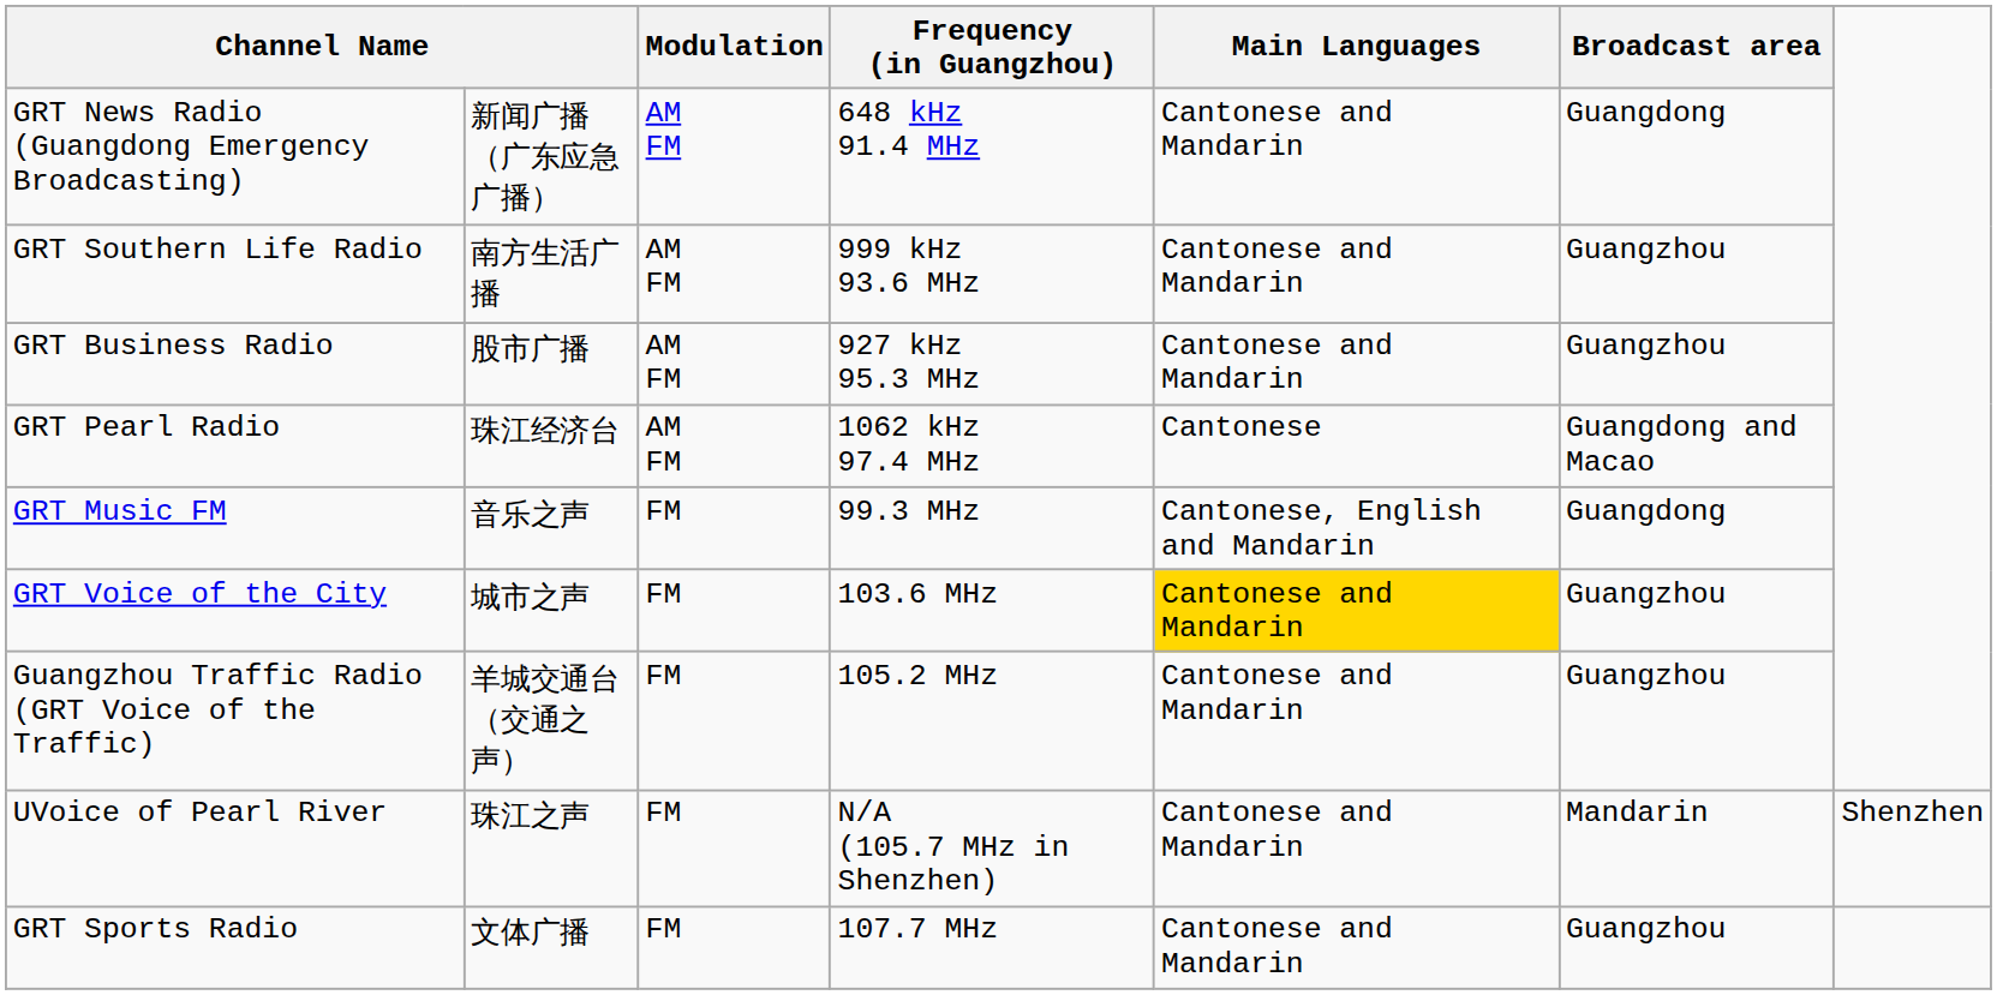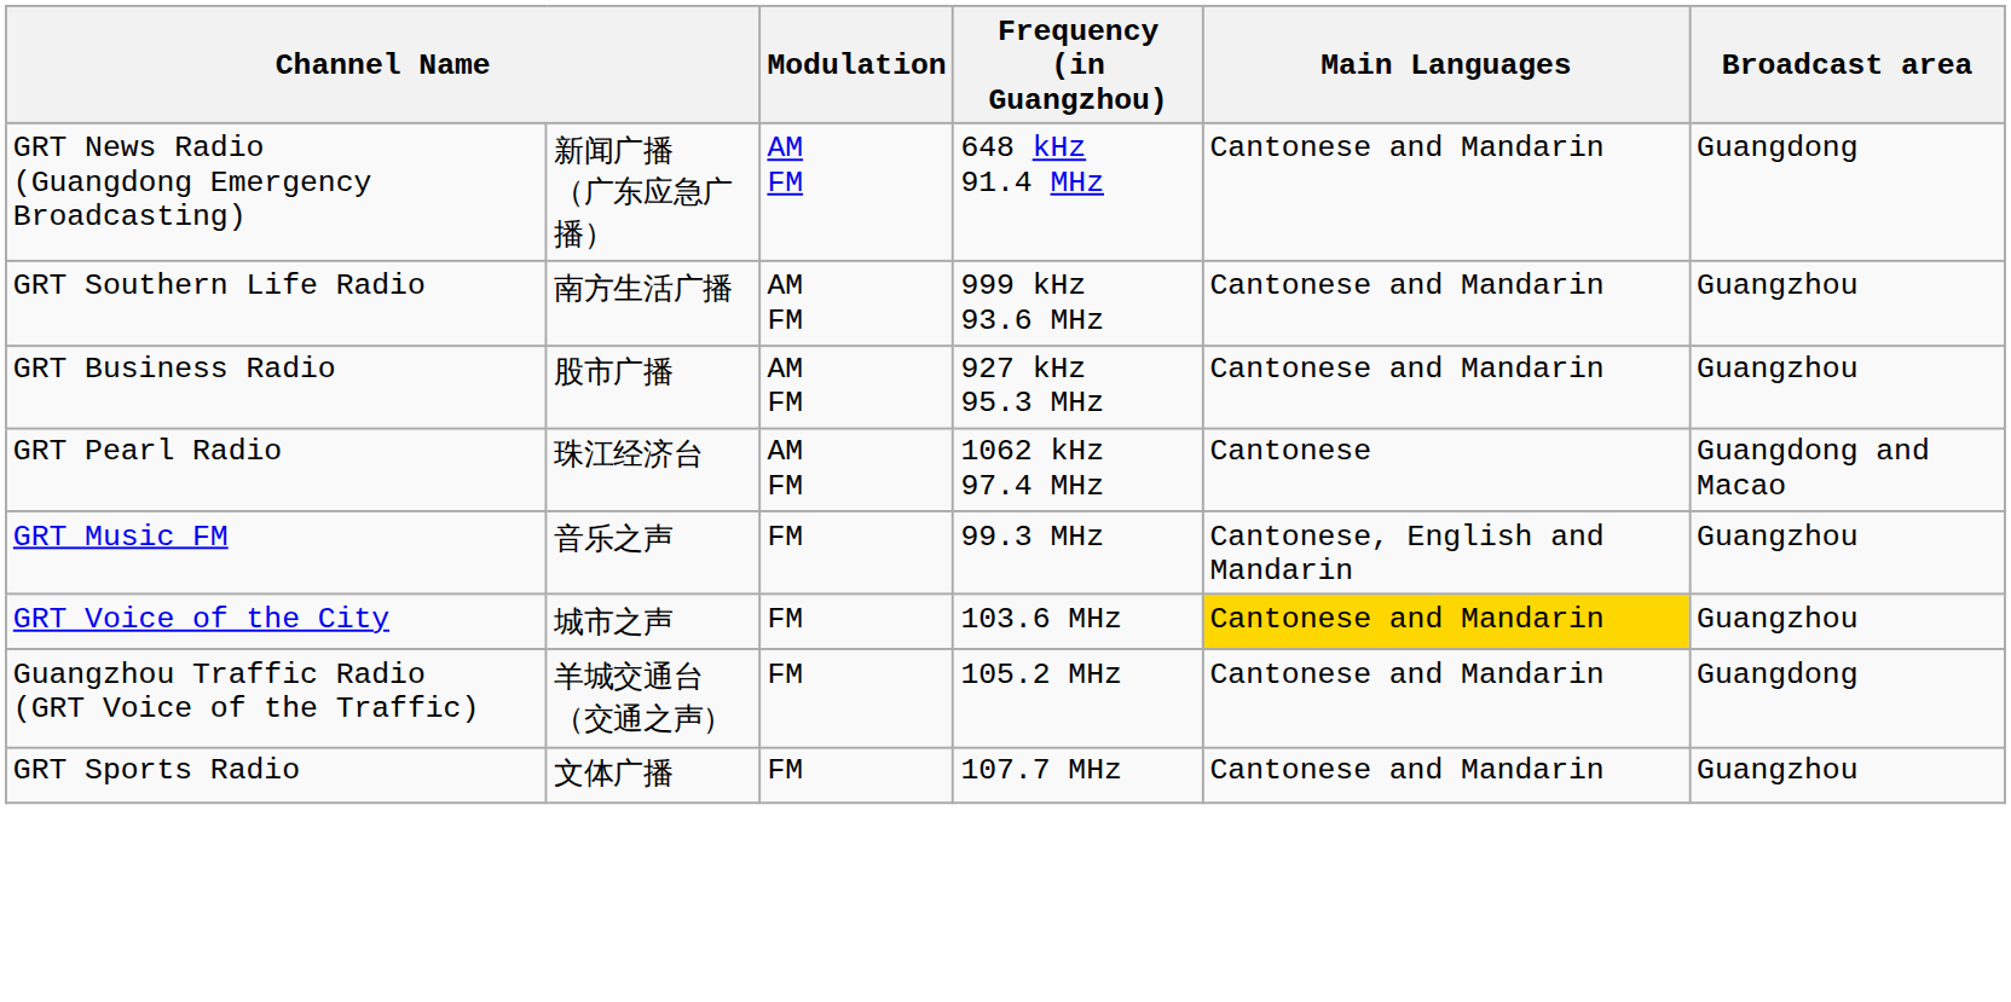 <table class=wikitable>
 <tr>
 <th colspan="2">Channel Name</th>
 <th>Modulation</th>
 <th>Frequency <br>(in Guangzhou)</th>
 <th>Main Languages</th>
 <th>Broadcast area</th>
 </tr>
 <tr valign=top>
 <td>GRT News Radio<br>(Guangdong Emergency Broadcasting)</td>
 <td>新闻广播<br>（广东应急广播）</td>
 <td><a href='#'>AM</a><br><a href='#'>FM</a></td>
 <td>648 <a href='#'>kHz</a> <br>91.4 <a href='#'>MHz</a></td>
 <td>Cantonese and Mandarin</td>
 <td>Guangdong</td>
 </tr>
 <tr valign=top>
 <td>GRT Southern Life Radio</td>
 <td>南方生活广播</td>
 <td>AM<br>FM</td>
 <td>999 kHz <br>93.6 MHz</td>
 <td>Cantonese and Mandarin</td>
 <td>Guangzhou</td>
 </tr>
 <tr valign=top>
 <td>GRT Business Radio</td>
 <td>股市广播</td>
 <td>AM <br>FM</td>
 <td>927 kHz <br>95.3 MHz</td>
 <td>Cantonese and Mandarin</td>
 <td>Guangzhou</td>
 </tr>
 <tr valign=top>
 <td>GRT Pearl Radio</td>
 <td>珠江经济台</td>
 <td>AM<br>FM</td>
 <td>1062 kHz<br> 97.4 MHz</td>
 <td>Cantonese</td>
 <td>Guangdong and Macao</td>
 </tr>
 <tr valign=top>
 <td><a href='#'>GRT Music FM</a></td>
 <td>音乐之声</td>
 <td>FM</td>
 <td>99.3 MHz</td>
 <td>Cantonese, English and Mandarin</td>
-<td>Guangdong</td>
+<td>Guangzhou</td>
 </tr>
 <tr valign=top>
 <td><a href='#'>GRT Voice of the City</a></td>
 <td>城市之声</td>
 <td>FM</td>
 <td>103.6 MHz</td>
 <td style="background: gold;">Cantonese and Mandarin</td>
 <td>Guangzhou</td>
 </tr>
 <tr valign=top>
 <td>Guangzhou Traffic Radio<br>(GRT Voice of the Traffic)</td>
 <td>羊城交通台<br>（交通之声）</td>
 <td>FM</td>
 <td>105.2 MHz</td>
 <td>Cantonese and Mandarin</td>
-<td>Guangzhou</td>
-</tr>
-<tr valign=top>
-<td>UVoice of Pearl River</td>
-<td>珠江之声</td>
-<td>FM</td>
-<td>N/A<br>(105.7 MHz in Shenzhen)</td>
-<td>Cantonese and Mandarin</td>
-<td>Mandarin</td>
-<td>Shenzhen</td>
+<td>Guangdong</td>
 </tr>
 <tr valign=top>
 <td>GRT Sports Radio</td>
 <td>文体广播</td>
 <td>FM</td>
 <td>107.7 MHz</td>
 <td>Cantonese and Mandarin</td>
 <td>Guangzhou</td>
 </tr>
 </table>
